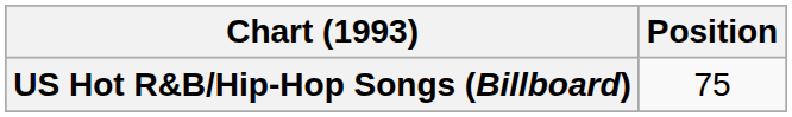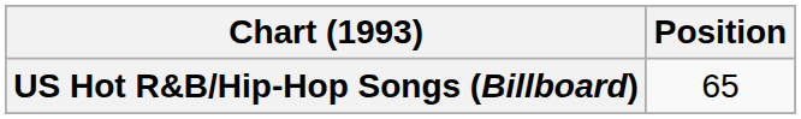 <table class="wikitable plainrowheaders" style="text-align:center">
 <tr>
 <th>Chart (1993)</th>
 <th>Position</th>
 </tr>
 <tr>
 <th scope="row">US Hot R&B/Hip-Hop Songs (<em>Billboard</em>)</th>
-<td>75</td>
+<td>65</td>
 </tr>
 </table>
